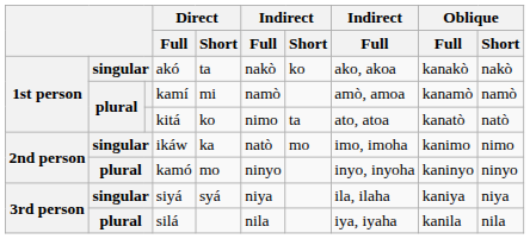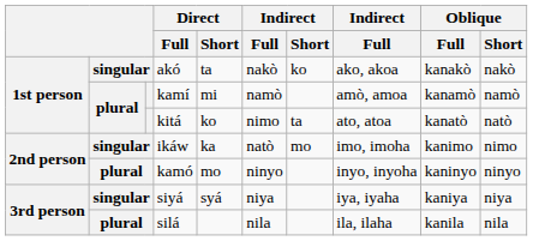 <table class="wikitable">
 <tr>
 <th rowspan="2" colspan="3"><br></th>
 <th colspan="2">Direct</th>
 <th colspan="2">Indirect<br></th>
 <th>Indirect<br></th>
 <th colspan="2">Oblique</th>
 </tr>
 <tr>
 <th>Full</th>
 <th>Short</th>
 <th>Full</th>
 <th>Short</th>
 <th>Full</th>
 <th>Full</th>
 <th>Short</th>
 </tr>
 <tr>
 <th rowspan="3">1st person</th>
 <th colspan="2">singular</th>
 <td>akó</td>
 <td>ta</td>
 <td>nakò</td>
 <td>ko</td>
 <td>ako, akoa</td>
 <td>kanakò</td>
 <td>nakò</td>
 </tr>
 <tr>
 <th rowspan="2">plural</th>
 <th></th>
 <td>kamí</td>
 <td>mi</td>
 <td>namò</td>
 <td></td>
 <td>amò, amoa</td>
 <td>kanamò</td>
 <td>namò</td>
 </tr>
 <tr>
 <th></th>
 <td>kitá</td>
 <td>ko</td>
 <td>nimo</td>
 <td>ta</td>
 <td>ato, atoa</td>
 <td>kanatò</td>
 <td>natò</td>
 </tr>
 <tr>
 <th rowspan="2">2nd person</th>
 <th colspan="2">singular</th>
 <td>ikáw</td>
 <td>ka</td>
 <td>natò</td>
 <td>mo</td>
 <td>imo, imoha</td>
 <td>kanimo</td>
 <td>nimo</td>
 </tr>
 <tr>
 <th colspan="2">plural</th>
 <td>kamó</td>
 <td>mo</td>
 <td>ninyo</td>
 <td></td>
 <td>inyo, inyoha</td>
 <td>kaninyo</td>
 <td>ninyo</td>
 </tr>
 <tr>
 <th rowspan="2">3rd person</th>
 <th colspan="2">singular</th>
 <td>siyá</td>
 <td>syá</td>
 <td>niya</td>
 <td></td>
-<td>ila, ilaha</td>
+<td>iya, iyaha</td>
 <td>kaniya</td>
 <td>niya</td>
 </tr>
 <tr>
 <th colspan="2">plural</th>
 <td>silá</td>
 <td></td>
 <td>nila</td>
 <td></td>
-<td>iya, iyaha</td>
+<td>ila, ilaha</td>
 <td>kanila</td>
 <td>nila</td>
 </tr>
 </table>
